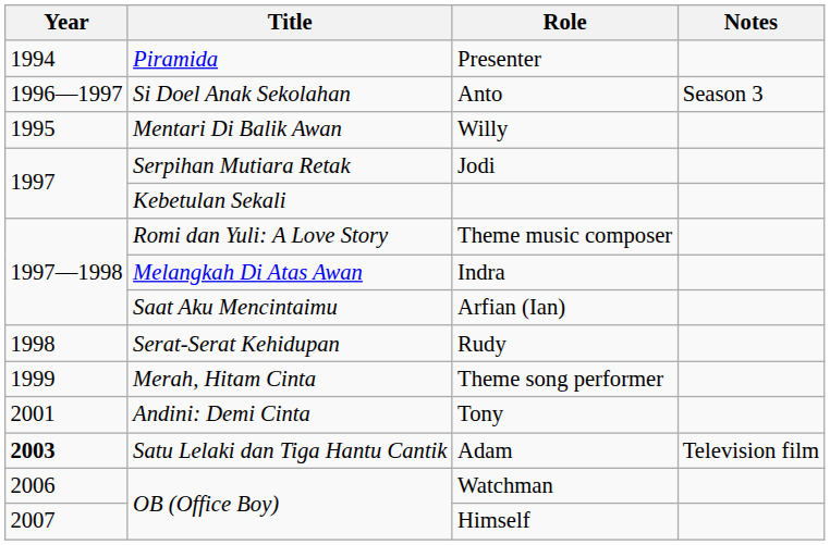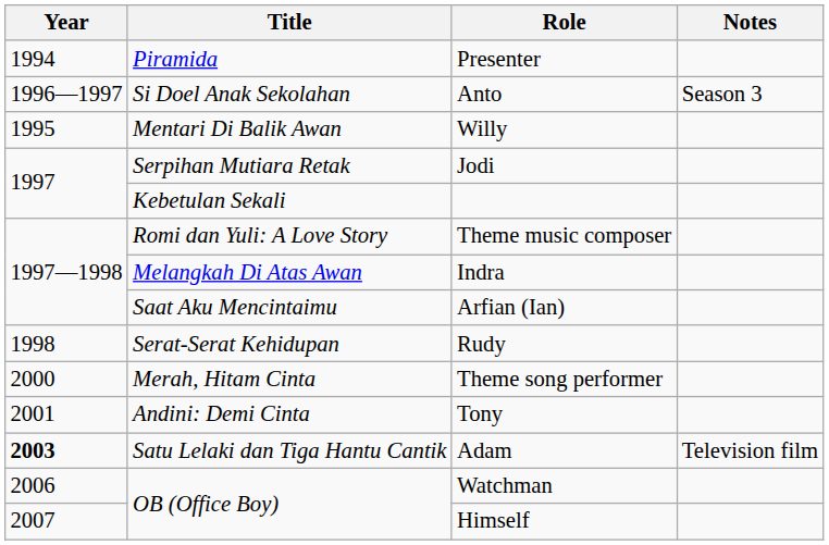 <table class="wikitable unsortable">
 <tr>
 <th>Year</th>
 <th>Title</th>
 <th>Role</th>
 <th>Notes</th>
 </tr>
 <tr>
 <td>1994</td>
 <td><em><a href='#'>Piramida</a></em></td>
 <td>Presenter</td>
 <td></td>
 </tr>
 <tr>
 <td>1996—1997</td>
 <td><em>Si Doel Anak Sekolahan</em></td>
 <td>Anto</td>
 <td>Season 3</td>
 </tr>
 <tr>
 <td>1995</td>
 <td><em>Mentari Di Balik Awan</em></td>
 <td>Willy</td>
 <td></td>
 </tr>
 <tr>
 <td rowspan="2">1997</td>
 <td><em>Serpihan Mutiara Retak</em></td>
 <td>Jodi</td>
 <td></td>
 </tr>
 <tr>
 <td><em>Kebetulan Sekali</em></td>
 <td></td>
 <td></td>
 </tr>
 <tr>
 <td rowspan="3">1997—1998</td>
 <td><em>Romi dan Yuli: A Love Story</em></td>
 <td>Theme music composer</td>
 <td></td>
 </tr>
 <tr>
 <td><em><a href='#'>Melangkah Di Atas Awan</a></em></td>
 <td>Indra</td>
 <td></td>
 </tr>
 <tr>
 <td><em>Saat Aku Mencintaimu</em></td>
 <td>Arfian (Ian)</td>
 <td></td>
 </tr>
 <tr>
 <td>1998</td>
 <td><em>Serat-Serat Kehidupan</em></td>
 <td>Rudy</td>
 <td></td>
 </tr>
 <tr>
-<td>1999</td>
+<td>2000</td>
 <td><em>Merah, Hitam Cinta</em></td>
 <td>Theme song performer</td>
 <td></td>
 </tr>
 <tr>
 <td>2001</td>
 <td><em>Andini: Demi Cinta</em></td>
 <td>Tony</td>
 <td></td>
 </tr>
 <tr>
 <td><strong>2003</strong></td>
 <td><em>Satu Lelaki dan Tiga Hantu Cantik</em></td>
 <td>Adam</td>
 <td>Television film</td>
 </tr>
 <tr>
 <td>2006</td>
 <td rowspan="2"><em>OB (Office Boy)</em></td>
 <td>Watchman</td>
 <td></td>
 </tr>
 <tr>
 <td>2007</td>
 <td>Himself</td>
 <td></td>
 </tr>
 </table>
